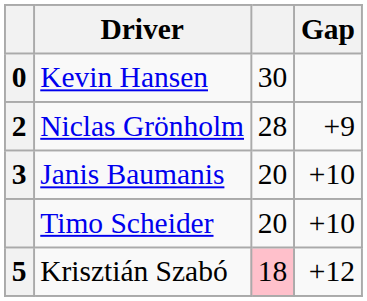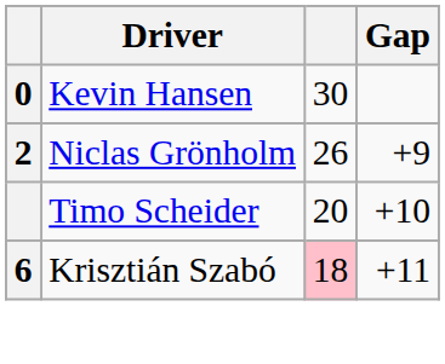 <table class="wikitable" style="font-size: 95%;">
 <tr>
 <th></th>
 <th>Driver</th>
 <th></th>
 <th>Gap</th>
 </tr>
 <tr>
 <th>0</th>
 <td> <a href='#'>Kevin Hansen</a></td>
 <td align="right">30</td>
 <td align="right"></td>
 </tr>
 <tr>
 <th>2</th>
 <td> <a href='#'>Niclas Grönholm</a></td>
-<td align="right">28</td>
+<td align="right">26</td>
 <td align="right">+9</td>
-</tr>
-<tr>
-<th>3</th>
-<td> <a href='#'>Janis Baumanis</a></td>
-<td align="right">20</td>
-<td align="right">+10</td>
 </tr>
 <tr>
 <th></th>
 <td> <a href='#'>Timo Scheider</a></td>
 <td align="right">20</td>
 <td align="right">+10</td>
 </tr>
 <tr>
-<th>5</th>
+<th>6</th>
 <td> Krisztián Szabó</td>
 <td align="right" style="background: pink;">18</td>
-<td align="right">+12</td>
+<td align="right">+11</td>
 </tr>
 </table>
